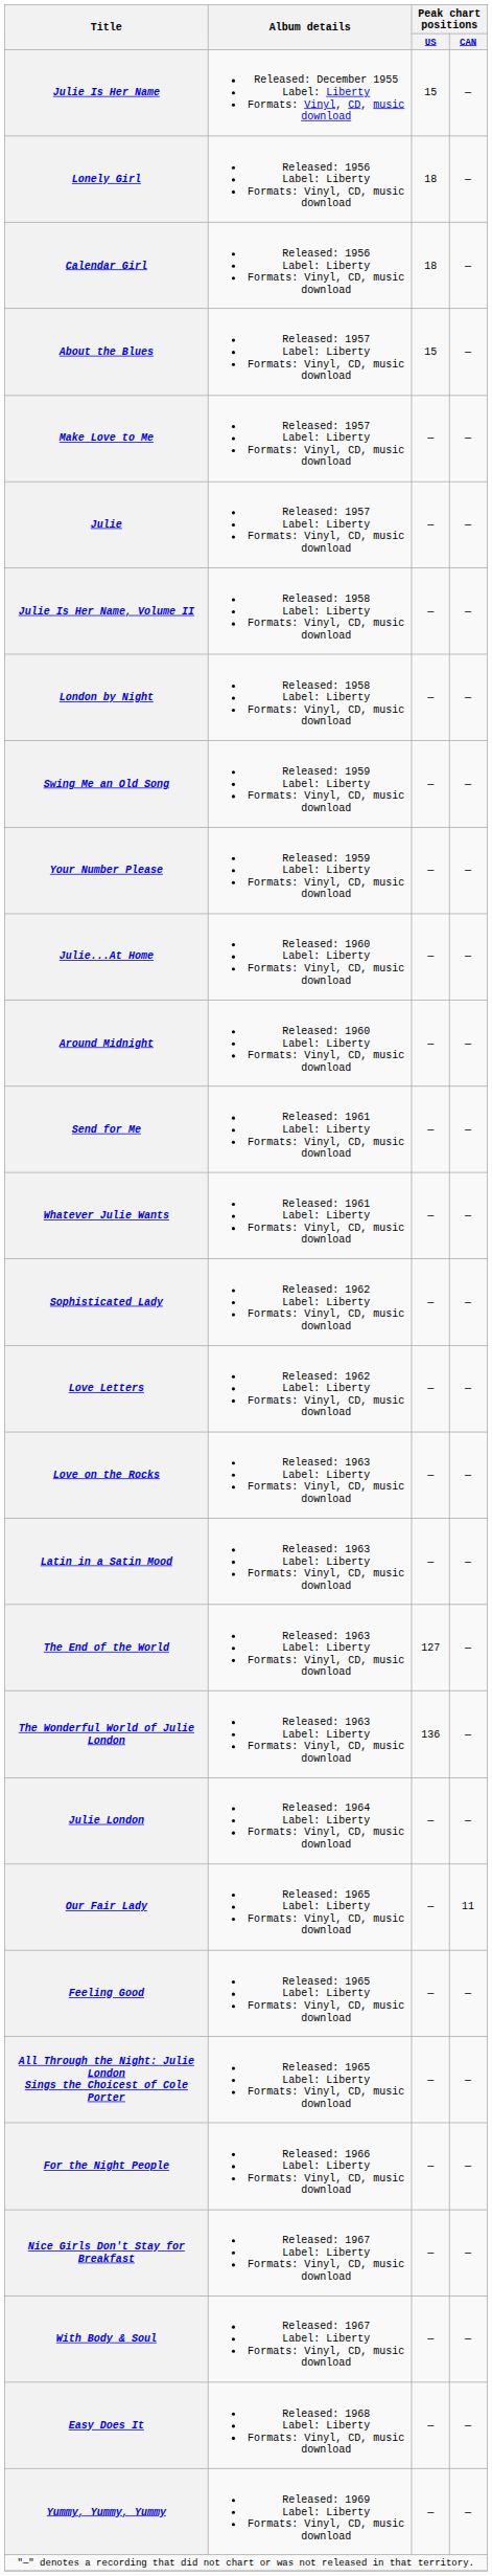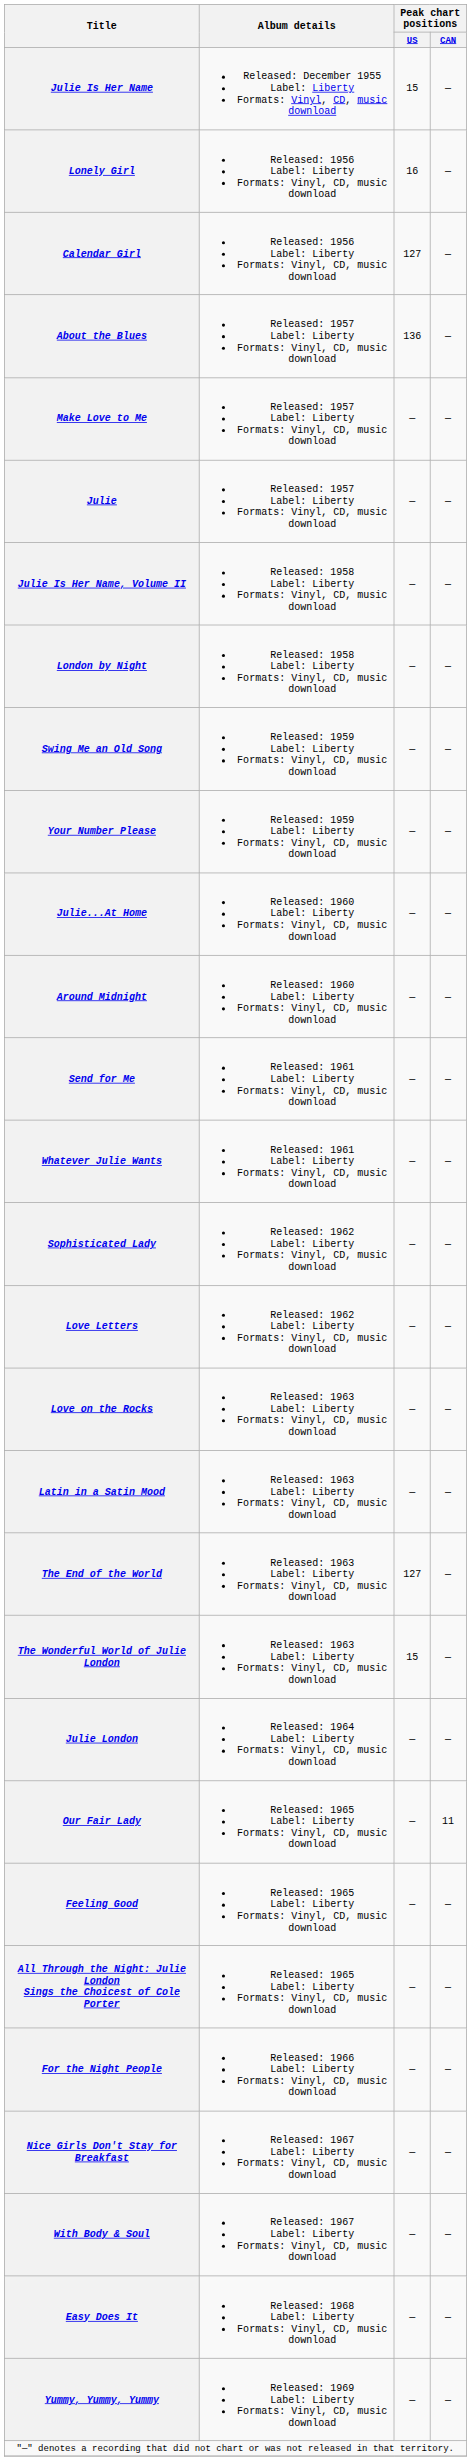 <table class="wikitable plainrowheaders" style="text-align:center;" border="1">
 <tr>
 <th scope="col" rowspan="2" style="width:19em;">Title</th>
 <th scope="col" rowspan="2" style="width:19em;">Album details</th>
 <th scope="col" colspan="2">Peak chart<br>positions</th>
 </tr>
 <tr>
 <th scope="col" style="width:3.5em;font-size:90%;"><a href='#'>US</a><br></th>
 <th scope="col" style="width:3.5em;font-size:90%;"><a href='#'>CAN</a><br></th>
 </tr>
 <tr>
 <th scope="row"><em><a href='#'>Julie Is Her Name</a></em></th>
 <td><br><ul><li>Released: December 1955</li><li>Label: <a href='#'>Liberty</a></li><li>Formats: <a href='#'>Vinyl</a>, <a href='#'>CD</a>, <a href='#'>music download</a></li></ul></td>
 <td>15</td>
 <td>—</td>
 </tr>
 <tr>
 <th scope="row"><em><a href='#'>Lonely Girl</a></em></th>
 <td><br><ul><li>Released: 1956</li><li>Label: Liberty</li><li>Formats: Vinyl, CD, music download</li></ul></td>
-<td>18</td>
+<td>16</td>
 <td>—</td>
 </tr>
 <tr>
 <th scope="row"><em><a href='#'>Calendar Girl</a></em></th>
 <td><br><ul><li>Released: 1956</li><li>Label: Liberty</li><li>Formats: Vinyl, CD, music download</li></ul></td>
-<td>18</td>
+<td>127</td>
 <td>—</td>
 </tr>
 <tr>
 <th scope="row"><em><a href='#'>About the Blues</a></em></th>
 <td><br><ul><li>Released: 1957</li><li>Label: Liberty</li><li>Formats: Vinyl, CD, music download</li></ul></td>
-<td>15</td>
+<td>136</td>
 <td>—</td>
 </tr>
 <tr>
 <th scope="row"><em><a href='#'>Make Love to Me</a></em></th>
 <td><br><ul><li>Released: 1957</li><li>Label: Liberty</li><li>Formats: Vinyl, CD, music download</li></ul></td>
 <td>—</td>
 <td>—</td>
 </tr>
 <tr>
 <th scope="row"><em><a href='#'>Julie</a></em></th>
 <td><br><ul><li>Released: 1957</li><li>Label: Liberty</li><li>Formats: Vinyl, CD, music download</li></ul></td>
 <td>—</td>
 <td>—</td>
 </tr>
 <tr>
 <th scope="row"><em><a href='#'>Julie Is Her Name, Volume II</a></em></th>
 <td><br><ul><li>Released: 1958</li><li>Label: Liberty</li><li>Formats: Vinyl, CD, music download</li></ul></td>
 <td>—</td>
 <td>—</td>
 </tr>
 <tr>
 <th scope="row"><em><a href='#'>London by Night</a></em></th>
 <td><br><ul><li>Released: 1958</li><li>Label: Liberty</li><li>Formats: Vinyl, CD, music download</li></ul></td>
 <td>—</td>
 <td>—</td>
 </tr>
 <tr>
 <th scope="row"><em><a href='#'>Swing Me an Old Song</a></em></th>
 <td><br><ul><li>Released: 1959</li><li>Label: Liberty</li><li>Formats: Vinyl, CD, music download</li></ul></td>
 <td>—</td>
 <td>—</td>
 </tr>
 <tr>
 <th scope="row"><em><a href='#'>Your Number Please</a></em></th>
 <td><br><ul><li>Released: 1959</li><li>Label: Liberty</li><li>Formats: Vinyl, CD, music download</li></ul></td>
 <td>—</td>
 <td>—</td>
 </tr>
 <tr>
 <th scope="row"><em><a href='#'>Julie...At Home</a></em></th>
 <td><br><ul><li>Released: 1960</li><li>Label: Liberty</li><li>Formats: Vinyl, CD, music download</li></ul></td>
 <td>—</td>
 <td>—</td>
 </tr>
 <tr>
 <th scope="row"><em><a href='#'>Around Midnight</a></em></th>
 <td><br><ul><li>Released: 1960</li><li>Label: Liberty</li><li>Formats: Vinyl, CD, music download</li></ul></td>
 <td>—</td>
 <td>—</td>
 </tr>
 <tr>
 <th scope="row"><em><a href='#'>Send for Me</a></em></th>
 <td><br><ul><li>Released: 1961</li><li>Label: Liberty</li><li>Formats: Vinyl, CD, music download</li></ul></td>
 <td>—</td>
 <td>—</td>
 </tr>
 <tr>
 <th scope="row"><em><a href='#'>Whatever Julie Wants</a></em></th>
 <td><br><ul><li>Released: 1961</li><li>Label: Liberty</li><li>Formats: Vinyl, CD, music download</li></ul></td>
 <td>—</td>
 <td>—</td>
 </tr>
 <tr>
 <th scope="row"><em><a href='#'>Sophisticated Lady</a></em></th>
 <td><br><ul><li>Released: 1962</li><li>Label: Liberty</li><li>Formats: Vinyl, CD, music download</li></ul></td>
 <td>—</td>
 <td>—</td>
 </tr>
 <tr>
 <th scope="row"><em><a href='#'>Love Letters</a></em></th>
 <td><br><ul><li>Released: 1962</li><li>Label: Liberty</li><li>Formats: Vinyl, CD, music download</li></ul></td>
 <td>—</td>
 <td>—</td>
 </tr>
 <tr>
 <th scope="row"><em><a href='#'>Love on the Rocks</a></em></th>
 <td><br><ul><li>Released: 1963</li><li>Label: Liberty</li><li>Formats: Vinyl, CD, music download</li></ul></td>
 <td>—</td>
 <td>—</td>
 </tr>
 <tr>
 <th scope="row"><em><a href='#'>Latin in a Satin Mood</a></em></th>
 <td><br><ul><li>Released: 1963</li><li>Label: Liberty</li><li>Formats: Vinyl, CD, music download</li></ul></td>
 <td>—</td>
 <td>—</td>
 </tr>
 <tr>
 <th scope="row"><em><a href='#'>The End of the World</a></em></th>
 <td><br><ul><li>Released: 1963</li><li>Label: Liberty</li><li>Formats: Vinyl, CD, music download</li></ul></td>
 <td>127</td>
 <td>—</td>
 </tr>
 <tr>
 <th scope="row"><em><a href='#'>The Wonderful World of Julie London</a></em></th>
 <td><br><ul><li>Released: 1963</li><li>Label: Liberty</li><li>Formats: Vinyl, CD, music download</li></ul></td>
-<td>136</td>
+<td>15</td>
 <td>—</td>
 </tr>
 <tr>
 <th scope="row"><em><a href='#'>Julie London</a></em></th>
 <td><br><ul><li>Released: 1964</li><li>Label: Liberty</li><li>Formats: Vinyl, CD, music download</li></ul></td>
 <td>—</td>
 <td>—</td>
 </tr>
 <tr>
 <th scope="row"><em><a href='#'>Our Fair Lady</a></em></th>
 <td><br><ul><li>Released: 1965</li><li>Label: Liberty</li><li>Formats: Vinyl, CD, music download</li></ul></td>
 <td>—</td>
 <td>11</td>
 </tr>
 <tr>
 <th scope="row"><em><a href='#'>Feeling Good</a></em></th>
 <td><br><ul><li>Released: 1965</li><li>Label: Liberty</li><li>Formats: Vinyl, CD, music download</li></ul></td>
 <td>—</td>
 <td>—</td>
 </tr>
 <tr>
 <th scope="row"><em><a href='#'>All Through the Night: Julie London<br>Sings the Choicest of Cole Porter</a></em></th>
 <td><br><ul><li>Released: 1965</li><li>Label: Liberty</li><li>Formats: Vinyl, CD, music download</li></ul></td>
 <td>—</td>
 <td>—</td>
 </tr>
 <tr>
 <th scope="row"><em><a href='#'>For the Night People</a></em></th>
 <td><br><ul><li>Released: 1966</li><li>Label: Liberty</li><li>Formats: Vinyl, CD, music download</li></ul></td>
 <td>—</td>
 <td>—</td>
 </tr>
 <tr>
 <th scope="row"><em><a href='#'>Nice Girls Don't Stay for Breakfast</a></em></th>
 <td><br><ul><li>Released: 1967</li><li>Label: Liberty</li><li>Formats: Vinyl, CD, music download</li></ul></td>
 <td>—</td>
 <td>—</td>
 </tr>
 <tr>
 <th scope="row"><em><a href='#'>With Body & Soul</a></em></th>
 <td><br><ul><li>Released: 1967</li><li>Label: Liberty</li><li>Formats: Vinyl, CD, music download</li></ul></td>
 <td>—</td>
 <td>—</td>
 </tr>
 <tr>
 <th scope="row"><em><a href='#'>Easy Does It</a></em></th>
 <td><br><ul><li>Released: 1968</li><li>Label: Liberty</li><li>Formats: Vinyl, CD, music download</li></ul></td>
 <td>—</td>
 <td>—</td>
 </tr>
 <tr>
 <th scope="row"><em><a href='#'>Yummy, Yummy, Yummy</a></em></th>
 <td><br><ul><li>Released: 1969</li><li>Label: Liberty</li><li>Formats: Vinyl, CD, music download</li></ul></td>
 <td>—</td>
 <td>—</td>
 </tr>
 <tr>
 <td colspan="4" style="font-size:90%">"—" denotes a recording that did not chart or was not released in that territory.</td>
 </tr>
 <tr>
 </tr>
 </table>
